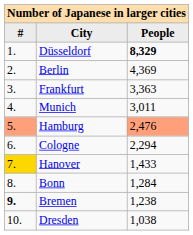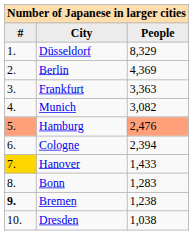 <table class="wikitable">
 <tr>
 <td colspan="10"  style="text-align:center; background:#ffdead;"><strong>Number of Japanese in larger cities </strong></td>
 </tr>
 <tr style="background:#ddd;">
 <th style="background:#ececec;">#</th>
 <th style="background:#ececec;">City</th>
 <th style="background:#ececec;">People</th>
 </tr>
 <tr style="text-align:left;">
 <td>1.</td>
 <td><a href='#'>Düsseldorf</a></td>
-<td><strong>8,329</strong></td>
+<td>8,329</td>
 </tr>
 <tr style="text-align:left;">
 <td>2.</td>
 <td><a href='#'>Berlin</a></td>
 <td>4,369</td>
 </tr>
 <tr style="text-align:left;">
 <td>3.</td>
 <td><a href='#'>Frankfurt</a></td>
 <td>3,363</td>
 </tr>
 <tr style="text-align:left;">
 <td>4.</td>
 <td><a href='#'>Munich</a></td>
-<td>3,011</td>
+<td>3,082</td>
 </tr>
 <tr style="text-align:left;">
 <td style="background: lightsalmon;">5.</td>
 <td><a href='#'>Hamburg</a></td>
 <td style="background: lightsalmon;">2,476</td>
 </tr>
 <tr style="text-align:left;">
 <td>6.</td>
 <td><a href='#'>Cologne</a></td>
-<td>2,294</td>
+<td>2,394</td>
 </tr>
 <tr style="text-align:left;">
 <td style="background: gold;">7.</td>
 <td><a href='#'>Hanover</a></td>
 <td>1,433</td>
 </tr>
 <tr style="text-align:left;">
 <td>8.</td>
 <td><a href='#'>Bonn</a></td>
-<td>1,284</td>
+<td>1,283</td>
 </tr>
 <tr style="text-align:left;">
 <td><strong>9.</strong></td>
 <td><a href='#'>Bremen</a></td>
 <td>1,238</td>
 </tr>
 <tr style="text-align:left;">
 <td>10.</td>
 <td><a href='#'>Dresden</a></td>
 <td>1,038</td>
 </tr>
 </table>
